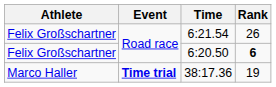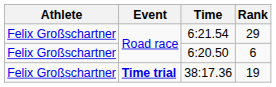 <table class=wikitable style=font-size:95%;text-align:center>
 <tr>
 <th>Athlete</th>
 <th>Event</th>
 <th>Time</th>
 <th>Rank</th>
 </tr>
 <tr align=center>
 <td align=left><a href='#'>Felix Großschartner</a></td>
 <td align=left rowspan=2><a href='#'>Road race</a></td>
 <td>6:21.54</td>
-<td>26</td>
+<td>29</td>
 </tr>
 <tr align=center>
 <td align=left><a href='#'>Felix Großschartner</a></td>
 <td>6:20.50</td>
-<td><strong>6</strong></td>
+<td>6</td>
 </tr>
 <tr align=center>
-<td align=left><a href='#'>Marco Haller</a></td>
+<td align=left><a href='#'>Felix Großschartner</a></td>
 <td align=left><strong><a href='#'>Time trial</a></strong></td>
 <td>38:17.36</td>
 <td>19</td>
 </tr>
 </table>
